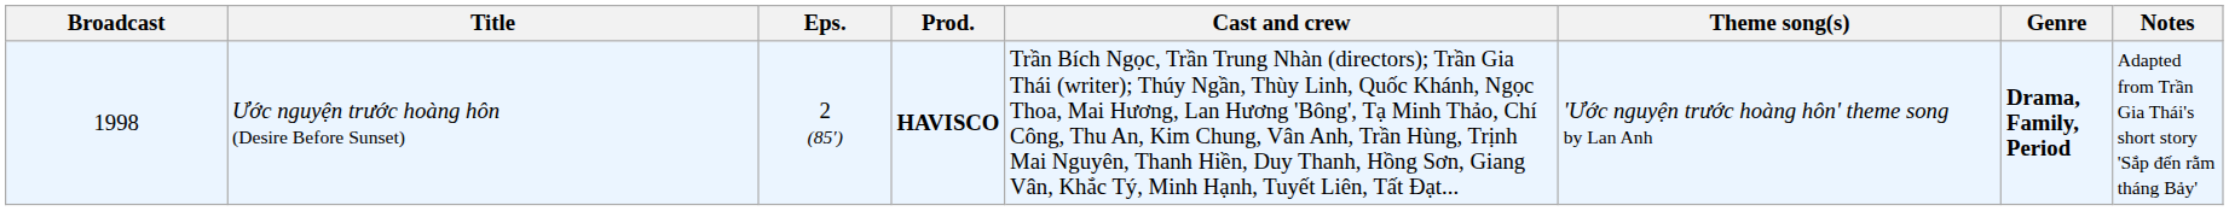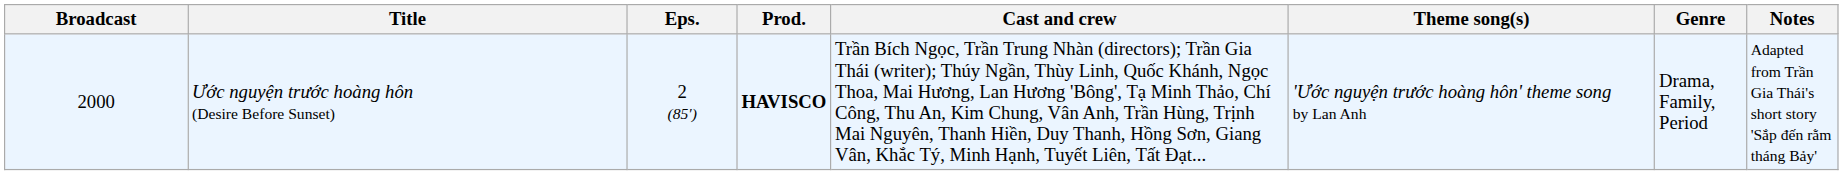 <table class="wikitable sortable">
 <tr>
 <th style="width:10%;">Broadcast</th>
 <th style="width:24%;">Title</th>
 <th style="width:6%;">Eps.</th>
 <th style="width:5%;">Prod.</th>
 <th style="width:25%;">Cast and crew</th>
 <th style="width:20%;">Theme song(s)</th>
 <th style="width:5%;">Genre</th>
 <th style="width:5%;">Notes</th>
 </tr>
 <tr ---- bgcolor="#ebf5ff">
-<td style="text-align:center;">1998 <br></td>
+<td style="text-align:center;">2000 <br></td>
 <td><em>Ước nguyện trước hoàng hôn</em> <br><small>(Desire Before Sunset)</small></td>
 <td style="text-align:center;">2<br><small><em>(85′)</em></small></td>
 <td style="text-align:center;"><strong>HAVISCO</strong></td>
 <td>Trần Bích Ngọc, Trần Trung Nhàn (directors); Trần Gia Thái (writer); Thúy Ngần, Thùy Linh, Quốc Khánh, Ngọc Thoa, Mai Hương, Lan Hương 'Bông', Tạ Minh Thảo, Chí Công, Thu An, Kim Chung, Vân Anh, Trần Hùng, Trịnh Mai Nguyên, Thanh Hiền, Duy Thanh, Hồng Sơn, Giang Vân, Khắc Tý, Minh Hạnh, Tuyết Liên, Tất Đạt...</td>
 <td><em> 'Ước nguyện trước hoàng hôn' theme song</em><br><small>by Lan Anh</small></td>
-<td><strong>Drama, Family, Period</strong></td>
+<td>Drama, Family, Period</td>
 <td><small>Adapted from Trần Gia Thái's short story 'Sắp đến rằm tháng Bảy'</small></td>
 </tr>
 </table>
